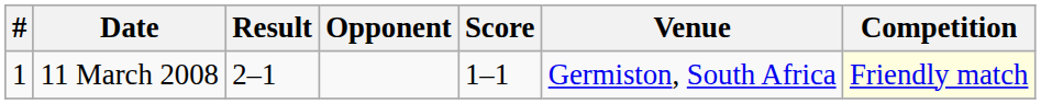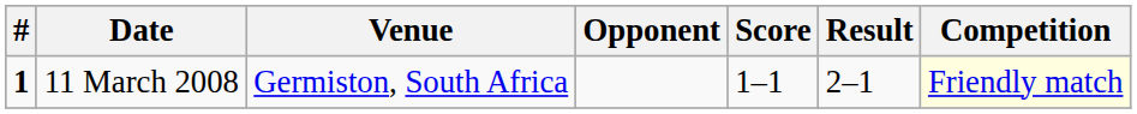 <table class="wikitable">
 <tr>
 <th>#</th>
 <th>Date</th>
-<th>Result</th>
+<th>Venue</th>
 <th>Opponent</th>
 <th>Score</th>
-<th>Venue</th>
+<th>Result</th>
 <th>Competition</th>
 </tr>
 <tr>
-<td>1</td>
+<td><strong>1</strong></td>
 <td>11 March 2008</td>
-<td>2–1</td>
+<td><a href='#'>Germiston</a>, <a href='#'>South Africa</a></td>
 <td></td>
 <td>1–1</td>
-<td><a href='#'>Germiston</a>, <a href='#'>South Africa</a></td>
+<td>2–1</td>
 <td style="background: lightyellow;"><a href='#'>Friendly match</a></td>
 </tr>
 </table>
